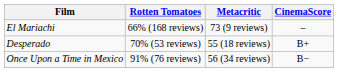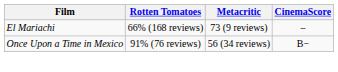 <table class="wikitable" style="text-align: center;">
 <tr>
 <th>Film</th>
 <th><a href='#'>Rotten Tomatoes</a></th>
 <th><a href='#'>Metacritic</a></th>
 <th><a href='#'>CinemaScore</a></th>
 </tr>
 <tr>
 <td style="text-align:left;"><em>El Mariachi</em></td>
 <td>66% (168 reviews)</td>
 <td>73 (9 reviews)</td>
 <td>–</td>
 </tr>
 <tr>
-<td style="text-align:left;"><em>Desperado</em></td>
-<td>70% (53 reviews)</td>
-<td>55 (18 reviews)</td>
-<td>B+</td>
-</tr>
-<tr>
 <td style="text-align:left;"><em>Once Upon a Time in Mexico</em></td>
 <td>91% (76 reviews)</td>
 <td>56 (34 reviews)</td>
 <td>B−</td>
 </tr>
 </table>
